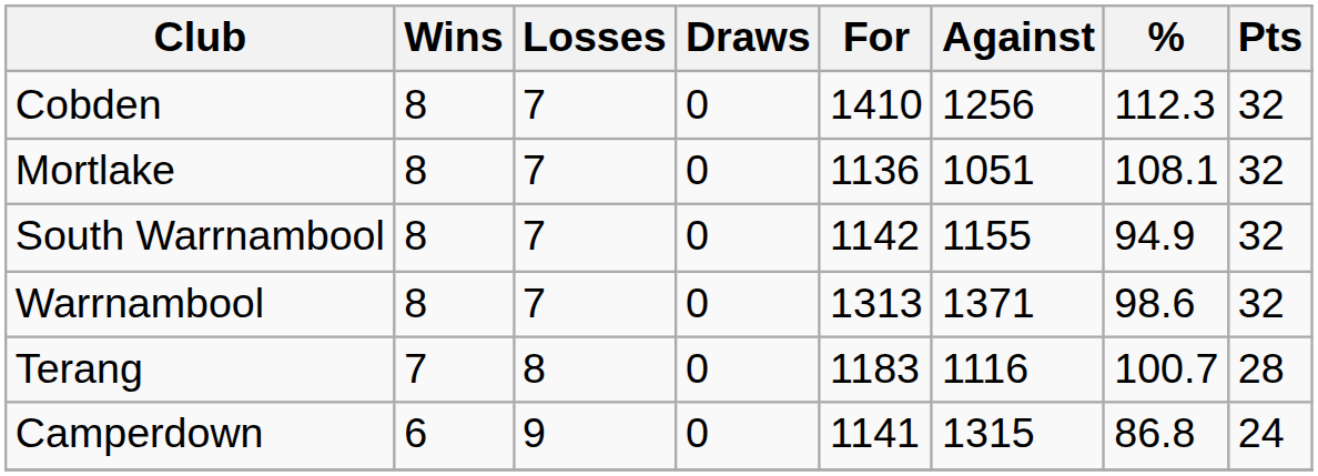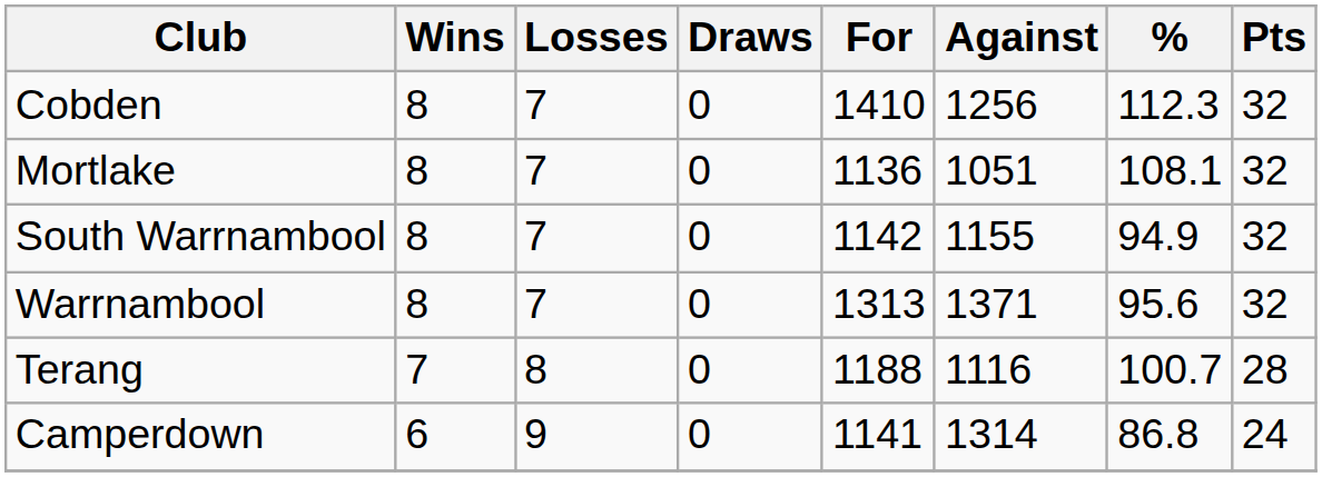 <table class="wikitable">
 <tr>
 <th>Club</th>
 <th>Wins</th>
 <th>Losses</th>
 <th>Draws</th>
 <th>For</th>
 <th>Against</th>
 <th>%</th>
 <th>Pts</th>
 </tr>
 <tr>
 <td>Cobden</td>
 <td>8</td>
 <td>7</td>
 <td>0</td>
 <td>1410</td>
 <td>1256</td>
 <td>112.3</td>
 <td>32</td>
 </tr>
 <tr>
 <td>Mortlake</td>
 <td>8</td>
 <td>7</td>
 <td>0</td>
 <td>1136</td>
 <td>1051</td>
 <td>108.1</td>
 <td>32</td>
 </tr>
 <tr>
 <td>South Warrnambool</td>
 <td>8</td>
 <td>7</td>
 <td>0</td>
 <td>1142</td>
 <td>1155</td>
 <td>94.9</td>
 <td>32</td>
 </tr>
 <tr>
 <td>Warrnambool</td>
 <td>8</td>
 <td>7</td>
 <td>0</td>
 <td>1313</td>
 <td>1371</td>
-<td>98.6</td>
+<td>95.6</td>
 <td>32</td>
 </tr>
 <tr>
 <td>Terang</td>
 <td>7</td>
 <td>8</td>
 <td>0</td>
-<td>1183</td>
+<td>1188</td>
 <td>1116</td>
 <td>100.7</td>
 <td>28</td>
 </tr>
 <tr>
 <td>Camperdown</td>
 <td>6</td>
 <td>9</td>
 <td>0</td>
 <td>1141</td>
-<td>1315</td>
+<td>1314</td>
 <td>86.8</td>
 <td>24</td>
 </tr>
 <tr>
 </tr>
 </table>
